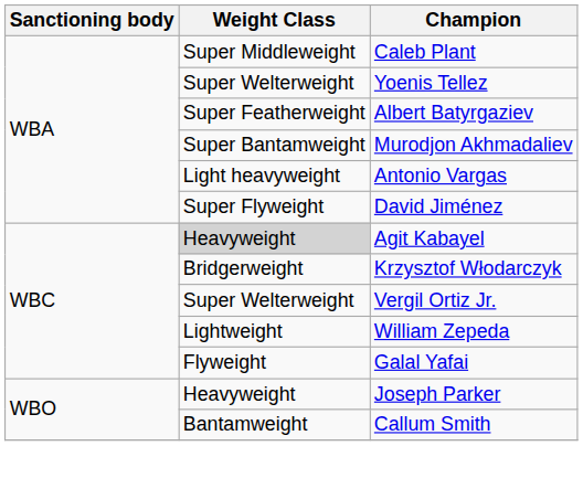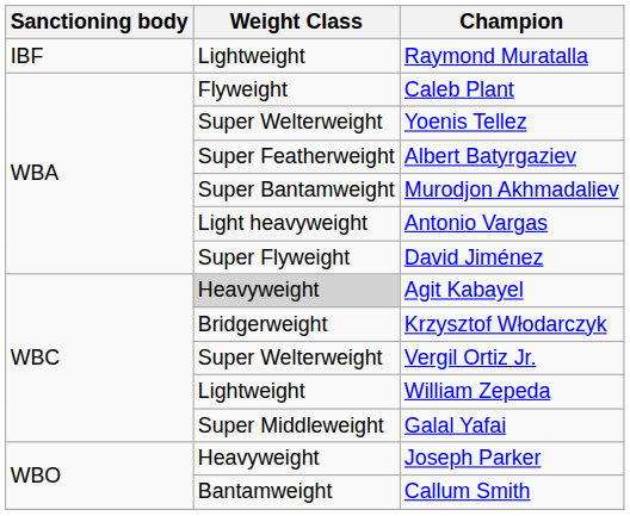 <table class="wikitable">
 <tr>
 <th>Sanctioning body</th>
 <th>Weight Class</th>
 <th>Champion</th>
 </tr>
 <tr>
+<td rowspan="1">IBF</td>
+<td>Lightweight</td>
+<td><a href='#'>Raymond Muratalla</a></td>
+</tr>
+<tr>
 <td rowspan="6">WBA</td>
-<td>Super Middleweight</td>
+<td>Flyweight</td>
 <td><a href='#'>Caleb Plant</a></td>
 </tr>
 <tr>
 <td>Super Welterweight</td>
 <td><a href='#'>Yoenis Tellez</a></td>
 </tr>
 <tr>
 <td>Super Featherweight</td>
 <td><a href='#'>Albert Batyrgaziev</a></td>
 </tr>
 <tr>
 <td>Super Bantamweight</td>
 <td><a href='#'>Murodjon Akhmadaliev</a></td>
 </tr>
 <tr>
 <td>Light heavyweight</td>
 <td><a href='#'>Antonio Vargas</a></td>
 </tr>
 <tr>
 <td>Super Flyweight</td>
 <td><a href='#'>David Jiménez</a></td>
 </tr>
 <tr>
 <td rowspan="5">WBC</td>
 <td style="background: lightgrey;">Heavyweight</td>
 <td><a href='#'>Agit Kabayel</a></td>
 </tr>
 <tr>
 <td>Bridgerweight</td>
 <td><a href='#'>Krzysztof Włodarczyk</a></td>
 </tr>
 <tr>
 <td>Super Welterweight</td>
 <td><a href='#'>Vergil Ortiz Jr.</a></td>
 </tr>
 <tr>
 <td>Lightweight</td>
 <td><a href='#'>William Zepeda</a></td>
 </tr>
 <tr>
-<td>Flyweight</td>
+<td>Super Middleweight</td>
 <td><a href='#'>Galal Yafai</a></td>
 </tr>
 <tr>
 <td rowspan="2">WBO</td>
 <td>Heavyweight</td>
 <td><a href='#'>Joseph Parker</a></td>
 </tr>
 <tr>
 <td>Bantamweight</td>
 <td><a href='#'>Callum Smith</a></td>
 </tr>
 <tr>
 </tr>
 </table>
